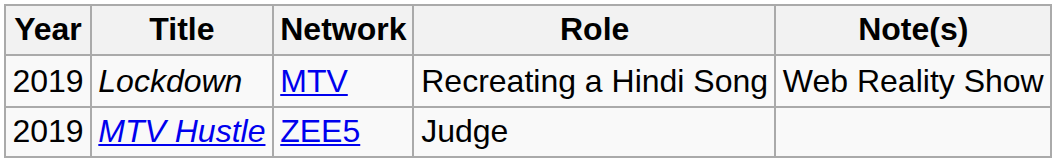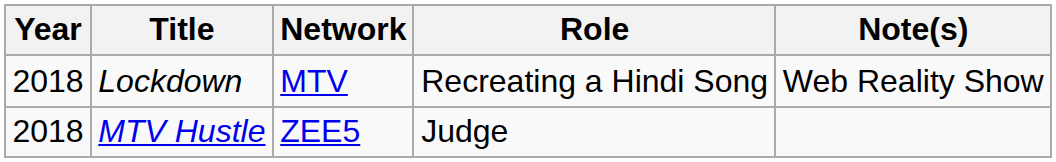 <table class="wikitable">
 <tr>
 <th>Year</th>
 <th>Title</th>
 <th>Network</th>
 <th>Role</th>
 <th>Note(s)</th>
 </tr>
 <tr>
-<td>2019</td>
+<td>2018</td>
 <td><em>Lockdown</em></td>
 <td><a href='#'>MTV</a></td>
 <td>Recreating a Hindi Song</td>
 <td>Web Reality Show</td>
 </tr>
 <tr>
-<td>2019</td>
+<td>2018</td>
 <td><em><a href='#'>MTV Hustle</a></em></td>
 <td><a href='#'>ZEE5</a></td>
 <td>Judge</td>
 <td></td>
 </tr>
 </table>
